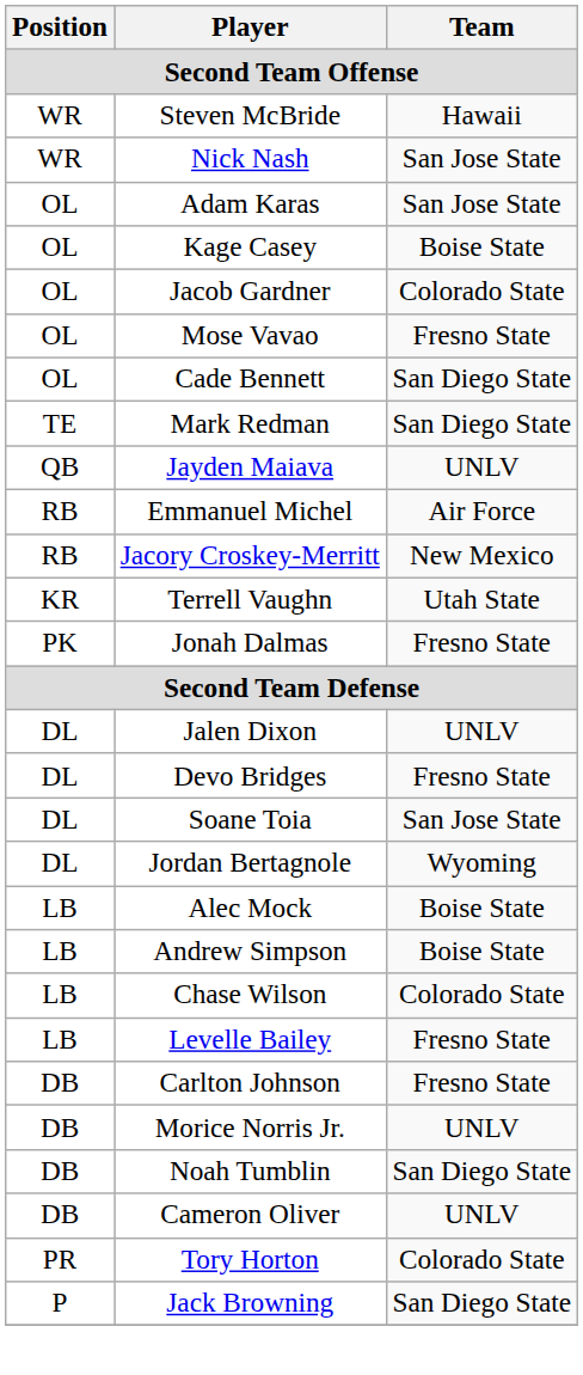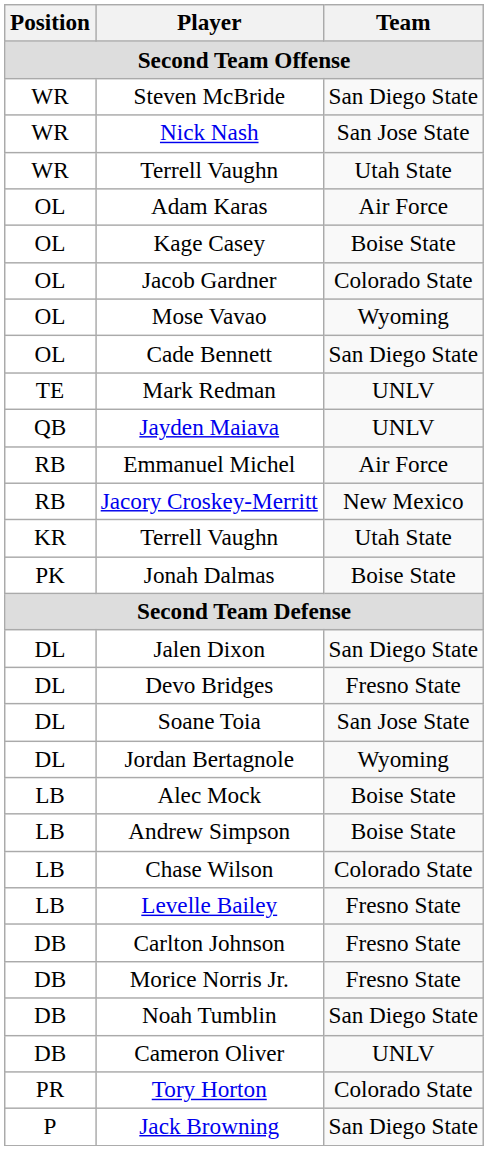 <table class="wikitable" border="0">
 <tr>
 <th>Position</th>
 <th>Player</th>
 <th>Team</th>
 </tr>
 <tr>
 <td colspan="3" style="text-align:center; background:#ddd;"><strong>Second Team Offense </strong></td>
 </tr>
 <tr style="text-align:center;">
 <td style="background:white">WR</td>
 <td style="background:white">Steven McBride</td>
-<td style=>Hawaii</td>
+<td style=>San Diego State</td>
 </tr>
 <tr style="text-align:center;">
 <td style="background:white">WR</td>
 <td style="background:white"><a href='#'>Nick Nash</a></td>
 <td style=>San Jose State</td>
 </tr>
 <tr style="text-align:center;">
+<td style="background:white">WR</td>
+<td style="background:white">Terrell Vaughn</td>
+<td style=>Utah State</td>
+</tr>
+<tr style="text-align:center;">
 <td style="background:white">OL</td>
 <td style="background:white">Adam Karas</td>
-<td style=>San Jose State</td>
+<td style=>Air Force</td>
 </tr>
 <tr style="text-align:center;">
 <td style="background:white">OL</td>
 <td style="background:white">Kage Casey</td>
 <td style=>Boise State</td>
 </tr>
 <tr style="text-align:center;">
 <td style="background:white">OL</td>
 <td style="background:white">Jacob Gardner</td>
 <td style=>Colorado State</td>
 </tr>
 <tr style="text-align:center;">
 <td style="background:white">OL</td>
 <td style="background:white">Mose Vavao</td>
-<td style=>Fresno State</td>
+<td style=>Wyoming</td>
 </tr>
 <tr style="text-align:center;">
 <td style="background:white">OL</td>
 <td style="background:white">Cade Bennett</td>
 <td style=>San Diego State</td>
 </tr>
 <tr style="text-align:center;">
 <td style="background:white">TE</td>
 <td style="background:white">Mark Redman</td>
-<td style=>San Diego State</td>
+<td style=>UNLV</td>
 </tr>
 <tr style="text-align:center;">
 <td style="background:white">QB</td>
 <td style="background:white"><a href='#'>Jayden Maiava</a></td>
 <td style=>UNLV</td>
 </tr>
 <tr style="text-align:center;">
 <td style="background:white">RB</td>
 <td style="background:white">Emmanuel Michel</td>
 <td style=>Air Force</td>
 </tr>
 <tr style="text-align:center;">
 <td style="background:white">RB</td>
 <td style="background:white"><a href='#'>Jacory Croskey-Merritt</a></td>
 <td style=>New Mexico</td>
 </tr>
 <tr style="text-align:center;">
 <td style="background:white">KR</td>
 <td style="background:white">Terrell Vaughn</td>
 <td style=>Utah State</td>
 </tr>
 <tr style="text-align:center;">
 <td style="background:white">PK</td>
 <td style="background:white">Jonah Dalmas</td>
-<td style=>Fresno State</td>
+<td style=>Boise State</td>
 </tr>
 <tr>
 <td colspan="3" style="text-align:center; background:#ddd;"><strong>Second Team Defense</strong></td>
 </tr>
 <tr style="text-align:center;">
 <td style="background:white">DL</td>
 <td style="background:white">Jalen Dixon</td>
-<td style=>UNLV</td>
+<td style=>San Diego State</td>
 </tr>
 <tr style="text-align:center;">
 <td style="background:white">DL</td>
 <td style="background:white">Devo Bridges</td>
 <td style=>Fresno State</td>
 </tr>
 <tr style="text-align:center;">
 <td style="background:white">DL</td>
 <td style="background:white">Soane Toia</td>
 <td style=>San Jose State</td>
 </tr>
 <tr style="text-align:center;">
 <td style="background:white">DL</td>
 <td style="background:white">Jordan Bertagnole</td>
 <td style=>Wyoming</td>
 </tr>
 <tr style="text-align:center;">
 <td style="background:white">LB</td>
 <td style="background:white">Alec Mock</td>
 <td style=>Boise State</td>
 </tr>
 <tr style="text-align:center;">
 <td style="background:white">LB</td>
 <td style="background:white">Andrew Simpson</td>
 <td style=>Boise State</td>
 </tr>
 <tr style="text-align:center;">
 <td style="background:white">LB</td>
 <td style="background:white">Chase Wilson</td>
 <td style=>Colorado State</td>
 </tr>
 <tr style="text-align:center;">
 <td style="background:white">LB</td>
 <td style="background:white"><a href='#'>Levelle Bailey</a></td>
 <td style=>Fresno State</td>
 </tr>
 <tr style="text-align:center;">
 <td style="background:white">DB</td>
 <td style="background:white">Carlton Johnson</td>
 <td style=>Fresno State</td>
 </tr>
 <tr style="text-align:center;">
 <td style="background:white">DB</td>
 <td style="background:white">Morice Norris Jr.</td>
-<td style=>UNLV</td>
+<td style=>Fresno State</td>
 </tr>
 <tr style="text-align:center;">
 <td style="background:white">DB</td>
 <td style="background:white">Noah Tumblin</td>
 <td style=>San Diego State</td>
 </tr>
 <tr style="text-align:center;">
 <td style="background:white">DB</td>
 <td style="background:white">Cameron Oliver</td>
 <td style=>UNLV</td>
 </tr>
 <tr style="text-align:center;">
 <td style="background:white">PR</td>
 <td style="background:white"><a href='#'>Tory Horton</a></td>
 <td style=>Colorado State</td>
 </tr>
 <tr style="text-align:center;">
 <td style="background:white">P</td>
 <td style="background:white"><a href='#'>Jack Browning</a></td>
 <td style=>San Diego State</td>
 </tr>
 <tr>
 </tr>
 </table>
